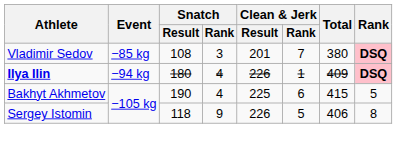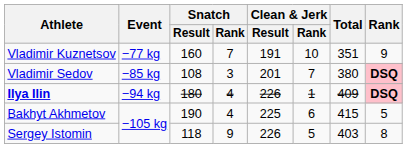 <table class="wikitable" style="font-size:90%">
 <tr>
 <th rowspan="2">Athlete</th>
 <th rowspan="2">Event</th>
 <th colspan="2">Snatch</th>
 <th colspan="2">Clean & Jerk</th>
 <th rowspan="2">Total</th>
 <th rowspan="2">Rank</th>
 </tr>
 <tr style="font-size:95%">
 <th>Result</th>
 <th>Rank</th>
 <th>Result</th>
 <th>Rank</th>
+</tr>
+<tr align=center>
+<td align=left><a href='#'>Vladimir Kuznetsov</a></td>
+<td align=left><a href='#'>−77 kg</a></td>
+<td>160</td>
+<td>7</td>
+<td>191</td>
+<td>10</td>
+<td>351</td>
+<td>9</td>
 </tr>
 <tr align=center>
 <td align=left><a href='#'>Vladimir Sedov</a></td>
 <td align=left><a href='#'>−85 kg</a></td>
 <td>108</td>
 <td>3</td>
 <td>201</td>
 <td>7</td>
 <td>380</td>
 <td bgcolor="pink"><strong>DSQ</strong></td>
 </tr>
 <tr align=center>
 <td align=left><strong><a href='#'>Ilya Ilin</a></strong></td>
 <td align=left><a href='#'>−94 kg</a></td>
 <td><s>180</s></td>
 <td><s>4</s></td>
 <td><s>226</s></td>
 <td><s>1</s></td>
 <td><s>409</s></td>
 <td bgcolor="pink"><strong>DSQ</strong></td>
 </tr>
 <tr align=center>
 <td align=left><a href='#'>Bakhyt Akhmetov</a></td>
 <td align=left rowspan=2><a href='#'>−105 kg</a></td>
 <td>190</td>
 <td>4</td>
 <td>225</td>
 <td>6</td>
 <td>415</td>
 <td>5</td>
 </tr>
 <tr align=center>
 <td align=left><a href='#'>Sergey Istomin</a></td>
 <td>118</td>
 <td>9</td>
 <td>226</td>
 <td>5</td>
-<td>406</td>
+<td>403</td>
 <td>8</td>
 </tr>
 </table>
